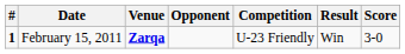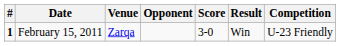 <table class="wikitable">
 <tr>
 <th>#</th>
 <th>Date</th>
 <th>Venue</th>
 <th>Opponent</th>
+<th>Score</th>
+<th>Result</th>
 <th>Competition</th>
-<th>Result</th>
-<th>Score</th>
 </tr>
 <tr>
 <td><strong>1</strong></td>
 <td>February 15, 2011</td>
-<td><strong><a href='#'>Zarqa</a></strong></td>
+<td><a href='#'>Zarqa</a></td>
 <td></td>
+<td>3-0</td>
+<td>Win</td>
 <td>U-23 Friendly</td>
-<td>Win</td>
-<td>3-0</td>
 </tr>
 </table>
